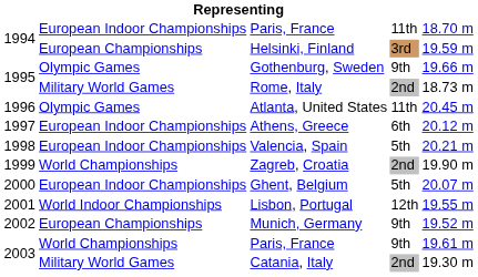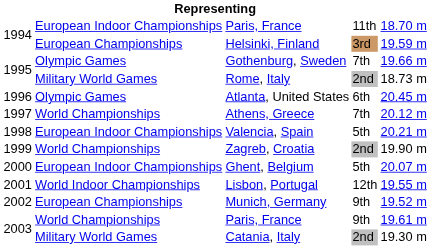 <table>
 <tr>
 <th colspan="6">Representing </th>
 </tr>
 <tr>
 <td rowspan=2>1994</td>
 <td><a href='#'>European Indoor Championships</a></td>
 <td><a href='#'>Paris, France</a></td>
 <td>11th</td>
 <td><a href='#'>18.70 m</a></td>
 </tr>
 <tr>
 <td><a href='#'>European Championships</a></td>
 <td><a href='#'>Helsinki, Finland</a></td>
 <td bgcolor="cc9966">3rd</td>
 <td><a href='#'>19.59 m</a></td>
 </tr>
 <tr>
 <td rowspan=2>1995</td>
 <td><a href='#'>Olympic Games</a></td>
 <td><a href='#'>Gothenburg</a>, <a href='#'>Sweden</a></td>
-<td>9th</td>
+<td>7th</td>
 <td><a href='#'>19.66 m</a></td>
 </tr>
 <tr>
 <td><a href='#'>Military World Games</a></td>
 <td><a href='#'>Rome</a>, <a href='#'>Italy</a></td>
 <td bgcolor="silver">2nd</td>
 <td>18.73 m</td>
 </tr>
 <tr>
 <td>1996</td>
 <td><a href='#'>Olympic Games</a></td>
 <td><a href='#'>Atlanta</a>, United States</td>
-<td>11th</td>
+<td>6th</td>
 <td><a href='#'>20.45 m</a></td>
 </tr>
 <tr>
 <td>1997</td>
-<td><a href='#'>European Indoor Championships</a></td>
+<td><a href='#'>World Championships</a></td>
 <td><a href='#'>Athens, Greece</a></td>
-<td>6th</td>
+<td>7th</td>
 <td><a href='#'>20.12 m</a></td>
 </tr>
 <tr>
 <td>1998</td>
 <td><a href='#'>European Indoor Championships</a></td>
 <td><a href='#'>Valencia</a>, <a href='#'>Spain</a></td>
 <td>5th</td>
 <td><a href='#'>20.21 m</a></td>
 </tr>
 <tr>
 <td>1999</td>
 <td><a href='#'>World Championships</a></td>
 <td><a href='#'>Zagreb</a>, <a href='#'>Croatia</a></td>
 <td bgcolor="silver">2nd</td>
 <td>19.90 m</td>
 </tr>
 <tr>
 <td>2000</td>
 <td><a href='#'>European Indoor Championships</a></td>
 <td><a href='#'>Ghent</a>, <a href='#'>Belgium</a></td>
 <td>5th</td>
 <td><a href='#'>20.07 m</a></td>
 </tr>
 <tr>
 <td>2001</td>
 <td><a href='#'>World Indoor Championships</a></td>
 <td><a href='#'>Lisbon</a>, <a href='#'>Portugal</a></td>
 <td>12th</td>
 <td><a href='#'>19.55 m</a></td>
 </tr>
 <tr>
 <td>2002</td>
 <td><a href='#'>European Championships</a></td>
 <td><a href='#'>Munich, Germany</a></td>
 <td>9th</td>
 <td><a href='#'>19.52 m</a></td>
 </tr>
 <tr>
 <td rowspan=2>2003</td>
 <td><a href='#'>World Championships</a></td>
 <td><a href='#'>Paris, France</a></td>
 <td>9th</td>
 <td><a href='#'>19.61 m</a></td>
 </tr>
 <tr>
 <td><a href='#'>Military World Games</a></td>
 <td><a href='#'>Catania</a>, <a href='#'>Italy</a></td>
 <td bgcolor="silver">2nd</td>
 <td>19.30 m</td>
 </tr>
 </table>
